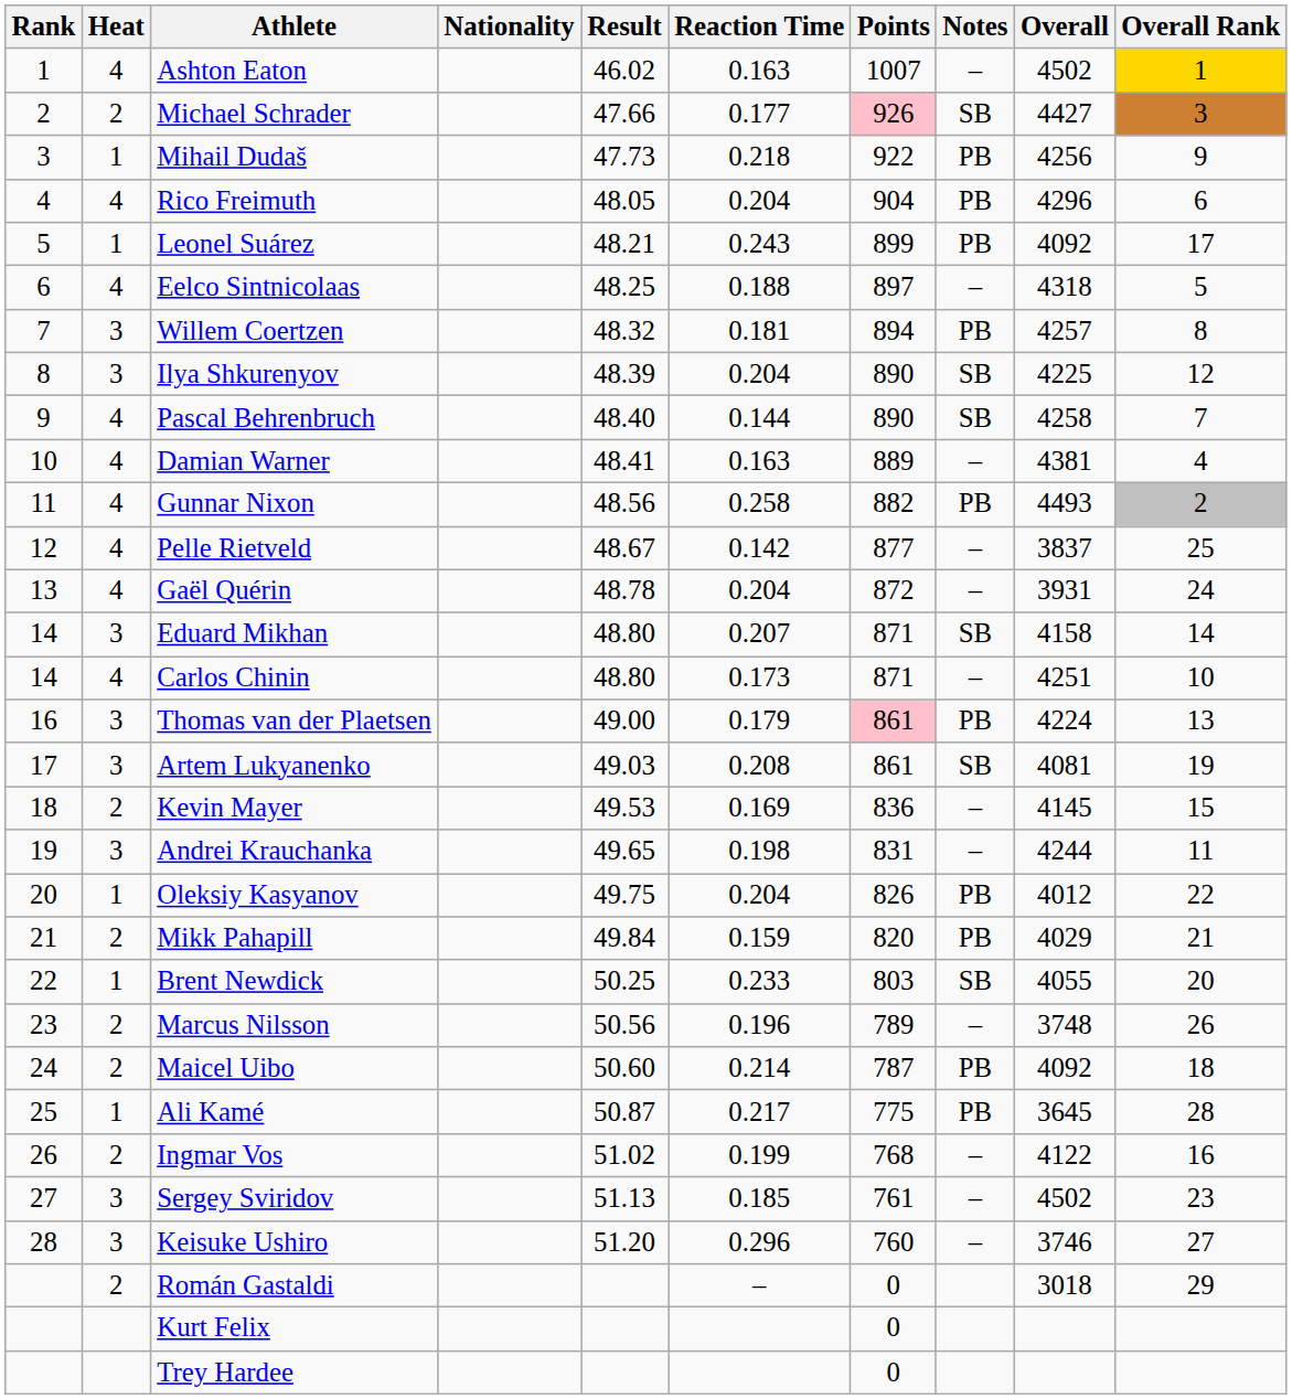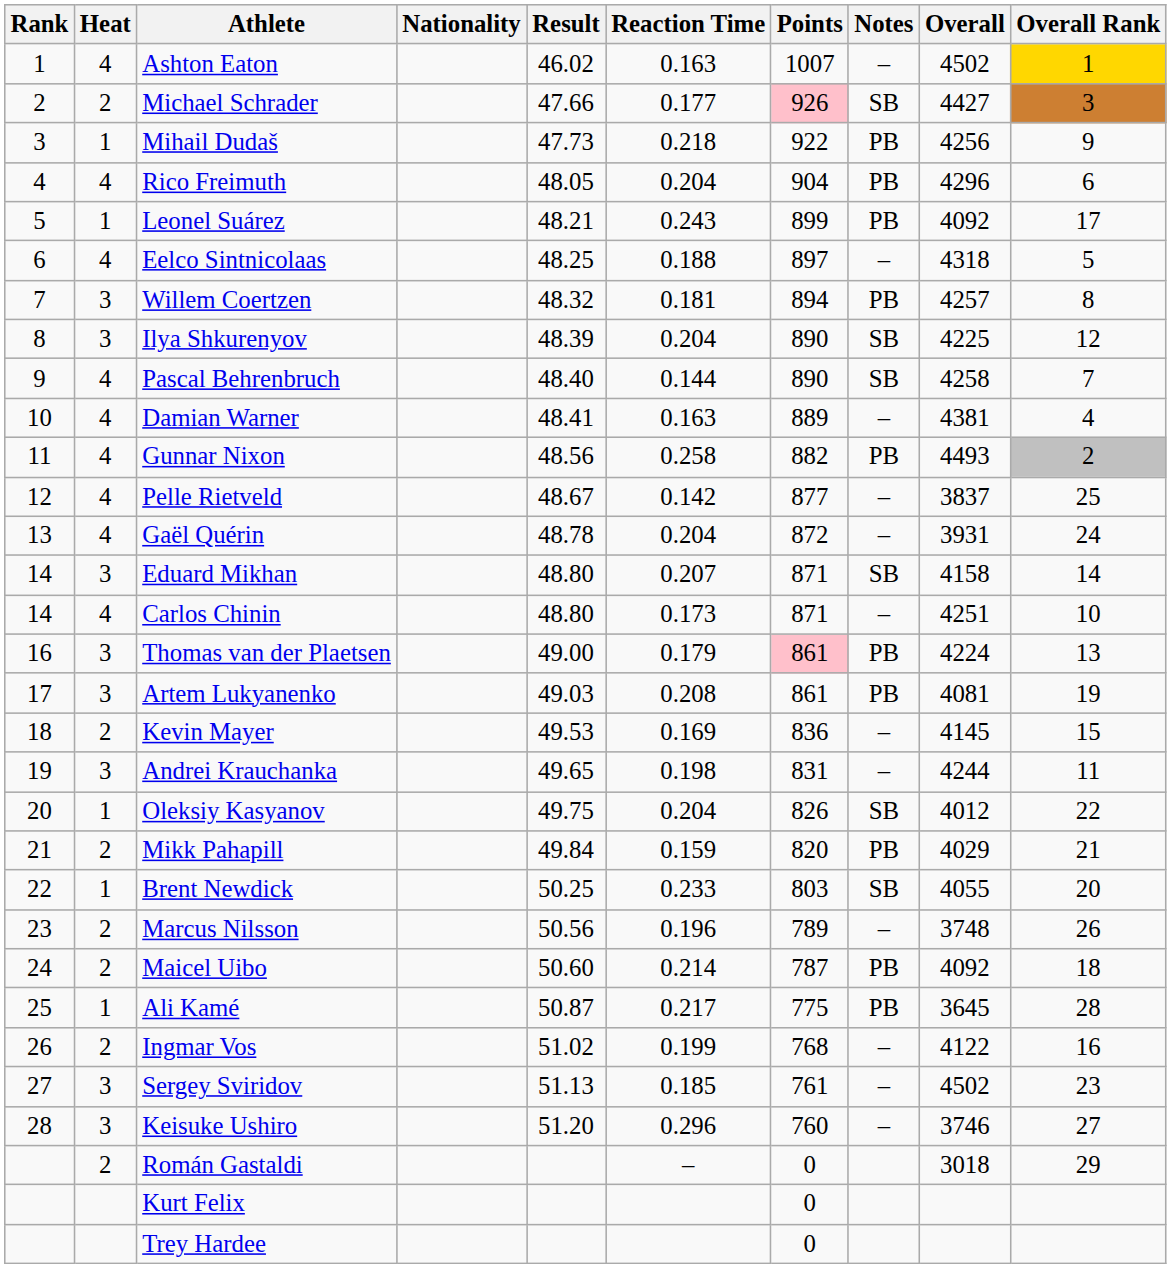 <table class="wikitable sortable" style="text-align:center">
 <tr>
 <th>Rank</th>
 <th>Heat</th>
 <th>Athlete</th>
 <th>Nationality</th>
 <th>Result</th>
 <th>Reaction Time</th>
 <th>Points</th>
 <th>Notes</th>
 <th>Overall</th>
 <th>Overall Rank</th>
 </tr>
 <tr>
 <td>1</td>
 <td>4</td>
 <td align=left><a href='#'>Ashton Eaton</a></td>
 <td align=left></td>
 <td>46.02</td>
 <td>0.163</td>
 <td>1007</td>
 <td>–</td>
 <td>4502</td>
 <td style="background-color:#ffd700">1</td>
 </tr>
 <tr>
 <td>2</td>
 <td>2</td>
 <td align=left><a href='#'>Michael Schrader</a></td>
 <td align=left></td>
 <td>47.66</td>
 <td>0.177</td>
 <td style="background: pink;">926</td>
 <td>SB</td>
 <td>4427</td>
 <td style="background-color:#cd7f32">3</td>
 </tr>
 <tr>
 <td>3</td>
 <td>1</td>
 <td align=left><a href='#'>Mihail Dudaš</a></td>
 <td align=left></td>
 <td>47.73</td>
 <td>0.218</td>
 <td>922</td>
 <td>PB</td>
 <td>4256</td>
 <td>9</td>
 </tr>
 <tr>
 <td>4</td>
 <td>4</td>
 <td align=left><a href='#'>Rico Freimuth</a></td>
 <td align=left></td>
 <td>48.05</td>
 <td>0.204</td>
 <td>904</td>
 <td>PB</td>
 <td>4296</td>
 <td>6</td>
 </tr>
 <tr>
 <td>5</td>
 <td>1</td>
 <td align=left><a href='#'>Leonel Suárez</a></td>
 <td align=left></td>
 <td>48.21</td>
 <td>0.243</td>
 <td>899</td>
 <td>PB</td>
 <td>4092</td>
 <td>17</td>
 </tr>
 <tr>
 <td>6</td>
 <td>4</td>
 <td align=left><a href='#'>Eelco Sintnicolaas</a></td>
 <td align=left></td>
 <td>48.25</td>
 <td>0.188</td>
 <td>897</td>
 <td>–</td>
 <td>4318</td>
 <td>5</td>
 </tr>
 <tr>
 <td>7</td>
 <td>3</td>
 <td align=left><a href='#'>Willem Coertzen</a></td>
 <td align=left></td>
 <td>48.32</td>
 <td>0.181</td>
 <td>894</td>
 <td>PB</td>
 <td>4257</td>
 <td>8</td>
 </tr>
 <tr>
 <td>8</td>
 <td>3</td>
 <td align=left><a href='#'>Ilya Shkurenyov</a></td>
 <td align=left></td>
 <td>48.39</td>
 <td>0.204</td>
 <td>890</td>
 <td>SB</td>
 <td>4225</td>
 <td>12</td>
 </tr>
 <tr>
 <td>9</td>
 <td>4</td>
 <td align=left><a href='#'>Pascal Behrenbruch</a></td>
 <td align=left></td>
 <td>48.40</td>
 <td>0.144</td>
 <td>890</td>
 <td>SB</td>
 <td>4258</td>
 <td>7</td>
 </tr>
 <tr>
 <td>10</td>
 <td>4</td>
 <td align=left><a href='#'>Damian Warner</a></td>
 <td align=left></td>
 <td>48.41</td>
 <td>0.163</td>
 <td>889</td>
 <td>–</td>
 <td>4381</td>
 <td>4</td>
 </tr>
 <tr>
 <td>11</td>
 <td>4</td>
 <td align=left><a href='#'>Gunnar Nixon</a></td>
 <td align=left></td>
 <td>48.56</td>
 <td>0.258</td>
 <td>882</td>
 <td>PB</td>
 <td>4493</td>
 <td style="background-color:#c0c0c0">2</td>
 </tr>
 <tr>
 <td>12</td>
 <td>4</td>
 <td align=left><a href='#'>Pelle Rietveld</a></td>
 <td align=left></td>
 <td>48.67</td>
 <td>0.142</td>
 <td>877</td>
 <td>–</td>
 <td>3837</td>
 <td>25</td>
 </tr>
 <tr>
 <td>13</td>
 <td>4</td>
 <td align=left><a href='#'>Gaël Quérin</a></td>
 <td align=left></td>
 <td>48.78</td>
 <td>0.204</td>
 <td>872</td>
 <td>–</td>
 <td>3931</td>
 <td>24</td>
 </tr>
 <tr>
 <td>14</td>
 <td>3</td>
 <td align=left><a href='#'>Eduard Mikhan</a></td>
 <td align=left></td>
 <td>48.80</td>
 <td>0.207</td>
 <td>871</td>
 <td>SB</td>
 <td>4158</td>
 <td>14</td>
 </tr>
 <tr>
 <td>14</td>
 <td>4</td>
 <td align=left><a href='#'>Carlos Chinin</a></td>
 <td align=left></td>
 <td>48.80</td>
 <td>0.173</td>
 <td>871</td>
 <td>–</td>
 <td>4251</td>
 <td>10</td>
 </tr>
 <tr>
 <td>16</td>
 <td>3</td>
 <td align=left><a href='#'>Thomas van der Plaetsen</a></td>
 <td align=left></td>
 <td>49.00</td>
 <td>0.179</td>
 <td style="background: pink;">861</td>
 <td>PB</td>
 <td>4224</td>
 <td>13</td>
 </tr>
 <tr>
 <td>17</td>
 <td>3</td>
 <td align=left><a href='#'>Artem Lukyanenko</a></td>
 <td align=left></td>
 <td>49.03</td>
 <td>0.208</td>
 <td>861</td>
-<td>SB</td>
+<td>PB</td>
 <td>4081</td>
 <td>19</td>
 </tr>
 <tr>
 <td>18</td>
 <td>2</td>
 <td align=left><a href='#'>Kevin Mayer</a></td>
 <td align=left></td>
 <td>49.53</td>
 <td>0.169</td>
 <td>836</td>
 <td>–</td>
 <td>4145</td>
 <td>15</td>
 </tr>
 <tr>
 <td>19</td>
 <td>3</td>
 <td align=left><a href='#'>Andrei Krauchanka</a></td>
 <td align=left></td>
 <td>49.65</td>
 <td>0.198</td>
 <td>831</td>
 <td>–</td>
 <td>4244</td>
 <td>11</td>
 </tr>
 <tr>
 <td>20</td>
 <td>1</td>
 <td align=left><a href='#'>Oleksiy Kasyanov</a></td>
 <td align=left></td>
 <td>49.75</td>
 <td>0.204</td>
 <td>826</td>
-<td>PB</td>
+<td>SB</td>
 <td>4012</td>
 <td>22</td>
 </tr>
 <tr>
 <td>21</td>
 <td>2</td>
 <td align=left><a href='#'>Mikk Pahapill</a></td>
 <td align=left></td>
 <td>49.84</td>
 <td>0.159</td>
 <td>820</td>
 <td>PB</td>
 <td>4029</td>
 <td>21</td>
 </tr>
 <tr>
 <td>22</td>
 <td>1</td>
 <td align=left><a href='#'>Brent Newdick</a></td>
 <td align=left></td>
 <td>50.25</td>
 <td>0.233</td>
 <td>803</td>
 <td>SB</td>
 <td>4055</td>
 <td>20</td>
 </tr>
 <tr>
 <td>23</td>
 <td>2</td>
 <td align=left><a href='#'>Marcus Nilsson</a></td>
 <td align=left></td>
 <td>50.56</td>
 <td>0.196</td>
 <td>789</td>
 <td>–</td>
 <td>3748</td>
 <td>26</td>
 </tr>
 <tr>
 <td>24</td>
 <td>2</td>
 <td align=left><a href='#'>Maicel Uibo</a></td>
 <td align=left></td>
 <td>50.60</td>
 <td>0.214</td>
 <td>787</td>
 <td>PB</td>
 <td>4092</td>
 <td>18</td>
 </tr>
 <tr>
 <td>25</td>
 <td>1</td>
 <td align=left><a href='#'>Ali Kamé</a></td>
 <td align=left></td>
 <td>50.87</td>
 <td>0.217</td>
 <td>775</td>
 <td>PB</td>
 <td>3645</td>
 <td>28</td>
 </tr>
 <tr>
 <td>26</td>
 <td>2</td>
 <td align=left><a href='#'>Ingmar Vos</a></td>
 <td align=left></td>
 <td>51.02</td>
 <td>0.199</td>
 <td>768</td>
 <td>–</td>
 <td>4122</td>
 <td>16</td>
 </tr>
 <tr>
 <td>27</td>
 <td>3</td>
 <td align=left><a href='#'>Sergey Sviridov</a></td>
 <td align=left></td>
 <td>51.13</td>
 <td>0.185</td>
 <td>761</td>
 <td>–</td>
 <td>4502</td>
 <td>23</td>
 </tr>
 <tr>
 <td>28</td>
 <td>3</td>
 <td align=left><a href='#'>Keisuke Ushiro</a></td>
 <td align=left></td>
 <td>51.20</td>
 <td>0.296</td>
 <td>760</td>
 <td>–</td>
 <td>3746</td>
 <td>27</td>
 </tr>
 <tr>
 <td></td>
 <td>2</td>
 <td align=left><a href='#'>Román Gastaldi</a></td>
 <td align=left></td>
 <td></td>
 <td>–</td>
 <td>0</td>
 <td></td>
 <td>3018</td>
 <td>29</td>
 </tr>
 <tr>
 <td></td>
 <td></td>
 <td align=left><a href='#'>Kurt Felix</a></td>
 <td align=left></td>
 <td></td>
 <td></td>
 <td>0</td>
 <td></td>
 <td></td>
 <td></td>
 </tr>
 <tr>
 <td></td>
 <td></td>
 <td align=left><a href='#'>Trey Hardee</a></td>
 <td align=left></td>
 <td></td>
 <td></td>
 <td>0</td>
 <td></td>
 <td></td>
 <td></td>
 </tr>
 </table>
